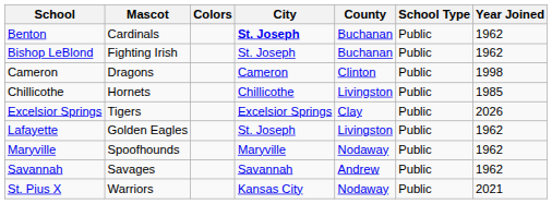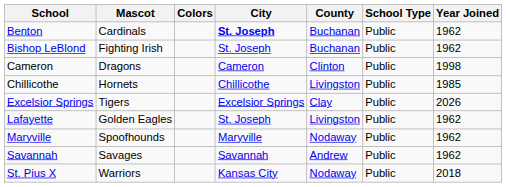 <table class="wikitable sortable">
 <tr>
 <th>School</th>
 <th>Mascot</th>
 <th>Colors</th>
 <th>City</th>
 <th>County</th>
 <th>School Type</th>
 <th>Year Joined</th>
 </tr>
 <tr>
 <td><a href='#'>Benton</a></td>
 <td>Cardinals</td>
 <td> </td>
 <td><strong><a href='#'>St. Joseph</a></strong></td>
 <td><a href='#'>Buchanan</a></td>
 <td>Public</td>
 <td>1962</td>
 </tr>
 <tr>
 <td><a href='#'>Bishop LeBlond</a></td>
 <td>Fighting Irish</td>
 <td> </td>
 <td><a href='#'>St. Joseph</a></td>
 <td><a href='#'>Buchanan</a></td>
 <td>Public</td>
 <td>1962</td>
 </tr>
 <tr>
 <td>Cameron</td>
 <td>Dragons</td>
 <td> </td>
 <td><a href='#'>Cameron</a></td>
 <td><a href='#'>Clinton</a></td>
 <td>Public</td>
 <td>1998 </td>
 </tr>
 <tr>
 <td>Chillicothe</td>
 <td>Hornets</td>
 <td> </td>
 <td><a href='#'>Chillicothe</a></td>
 <td><a href='#'>Livingston</a></td>
 <td>Public</td>
 <td>1985</td>
 </tr>
 <tr>
 <td><a href='#'>Excelsior Springs</a></td>
 <td>Tigers</td>
 <td> </td>
 <td><a href='#'>Excelsior Springs</a></td>
 <td><a href='#'>Clay</a></td>
 <td>Public</td>
 <td>2026</td>
 </tr>
 <tr>
 <td><a href='#'>Lafayette</a></td>
 <td>Golden Eagles</td>
 <td> </td>
 <td><a href='#'>St. Joseph</a></td>
 <td><a href='#'>Livingston</a></td>
 <td>Public</td>
 <td>1962</td>
 </tr>
 <tr>
 <td><a href='#'>Maryville</a></td>
 <td>Spoofhounds</td>
 <td> </td>
 <td><a href='#'>Maryville</a></td>
 <td><a href='#'>Nodaway</a></td>
 <td>Public</td>
 <td>1962</td>
 </tr>
 <tr>
 <td><a href='#'>Savannah</a></td>
 <td>Savages</td>
 <td> </td>
 <td><a href='#'>Savannah</a></td>
 <td><a href='#'>Andrew</a></td>
 <td>Public</td>
 <td>1962</td>
 </tr>
 <tr>
 <td><a href='#'>St. Pius X</a></td>
 <td>Warriors</td>
 <td> </td>
 <td><a href='#'>Kansas City</a></td>
 <td><a href='#'>Nodaway</a></td>
 <td>Public</td>
-<td>2021</td>
+<td>2018</td>
 </tr>
 </table>
